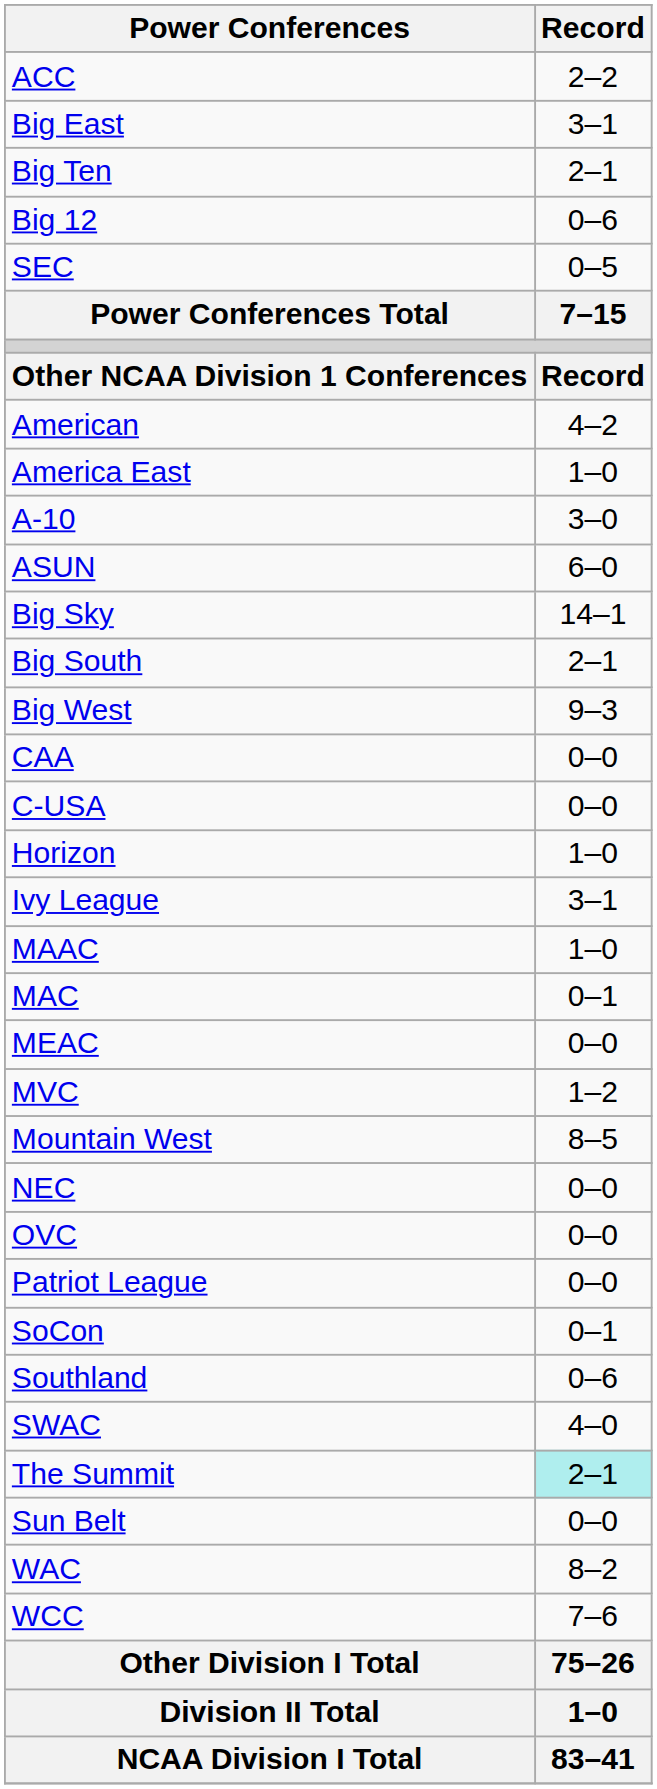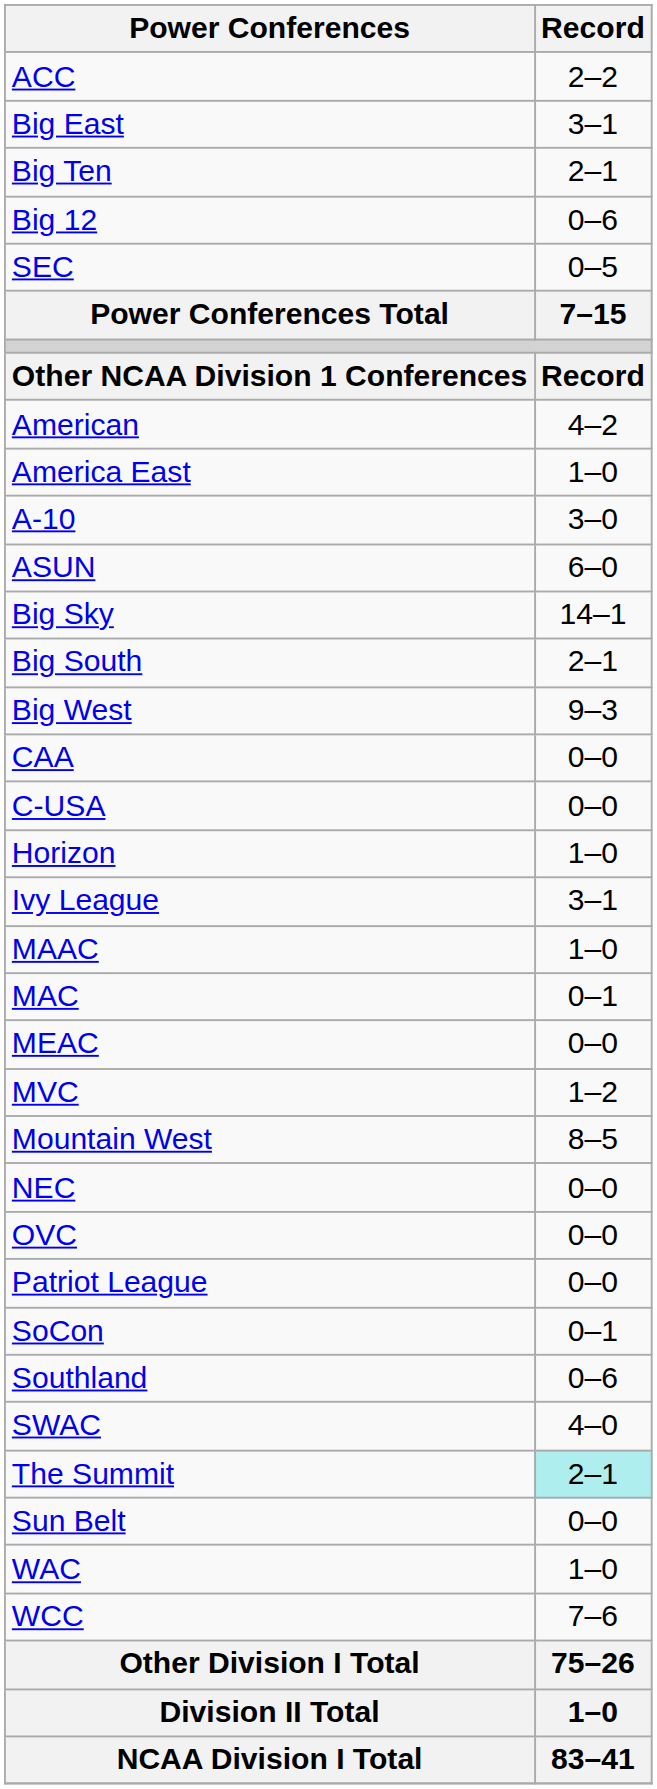 <table class="wikitable">
 <tr>
 <th>Power Conferences</th>
 <th>Record</th>
 </tr>
 <tr>
 <td><a href='#'>ACC</a></td>
 <td align=center>2–2</td>
 </tr>
 <tr>
 <td><a href='#'>Big East</a></td>
 <td align=center>3–1</td>
 </tr>
 <tr>
 <td><a href='#'>Big Ten</a></td>
 <td align=center>2–1</td>
 </tr>
 <tr>
 <td><a href='#'>Big 12</a></td>
 <td align=center>0–6</td>
 </tr>
 <tr>
 <td><a href='#'>SEC</a></td>
 <td align=center>0–5</td>
 </tr>
 <tr>
 <th>Power Conferences Total</th>
 <th>7–15</th>
 </tr>
 <tr>
 <th colspan="2" style="background:lightgrey;"></th>
 </tr>
 <tr>
 <th>Other NCAA Division 1 Conferences</th>
 <th>Record</th>
 </tr>
 <tr>
 <td><a href='#'>American</a></td>
 <td align=center>4–2</td>
 </tr>
 <tr>
 <td><a href='#'>America East</a></td>
 <td align=center>1–0</td>
 </tr>
 <tr>
 <td><a href='#'>A-10</a></td>
 <td align=center>3–0</td>
 </tr>
 <tr>
 <td><a href='#'>ASUN</a></td>
 <td align=center>6–0</td>
 </tr>
 <tr>
 <td><a href='#'>Big Sky</a></td>
 <td align=center>14–1</td>
 </tr>
 <tr>
 <td><a href='#'>Big South</a></td>
 <td align=center>2–1</td>
 </tr>
 <tr>
 <td><a href='#'>Big West</a></td>
 <td align=center>9–3</td>
 </tr>
 <tr>
 <td><a href='#'>CAA</a></td>
 <td align=center>0–0</td>
 </tr>
 <tr>
 <td><a href='#'>C-USA</a></td>
 <td align=center>0–0</td>
 </tr>
 <tr>
 <td><a href='#'>Horizon</a></td>
 <td align=center>1–0</td>
 </tr>
 <tr>
 <td><a href='#'>Ivy League</a></td>
 <td align=center>3–1</td>
 </tr>
 <tr>
 <td><a href='#'>MAAC</a></td>
 <td align=center>1–0</td>
 </tr>
 <tr>
 <td><a href='#'>MAC</a></td>
 <td align=center>0–1</td>
 </tr>
 <tr>
 <td><a href='#'>MEAC</a></td>
 <td align=center>0–0</td>
 </tr>
 <tr>
 <td><a href='#'>MVC</a></td>
 <td align=center>1–2</td>
 </tr>
 <tr>
 <td><a href='#'>Mountain West</a></td>
 <td align=center>8–5</td>
 </tr>
 <tr>
 <td><a href='#'>NEC</a></td>
 <td align=center>0–0</td>
 </tr>
 <tr>
 <td><a href='#'>OVC</a></td>
 <td align=center>0–0</td>
 </tr>
 <tr>
 <td><a href='#'>Patriot League</a></td>
 <td align=center>0–0</td>
 </tr>
 <tr>
 <td><a href='#'>SoCon</a></td>
 <td align=center>0–1</td>
 </tr>
 <tr>
 <td><a href='#'>Southland</a></td>
 <td align=center>0–6</td>
 </tr>
 <tr>
 <td><a href='#'>SWAC</a></td>
 <td align=center>4–0</td>
 </tr>
 <tr>
 <td><a href='#'>The Summit</a></td>
 <td align=center style="background: paleturquoise;">2–1</td>
 </tr>
 <tr>
 <td><a href='#'>Sun Belt</a></td>
 <td align=center>0–0</td>
 </tr>
 <tr>
 <td><a href='#'>WAC</a></td>
-<td align=center>8–2</td>
+<td align=center>1–0</td>
 </tr>
 <tr>
 <td><a href='#'>WCC</a></td>
 <td align=center>7–6</td>
 </tr>
 <tr>
 <th>Other Division I Total</th>
 <th>75–26</th>
 </tr>
 <tr>
 <th>Division II Total</th>
 <th>1–0</th>
 </tr>
 <tr>
 <th>NCAA Division I Total</th>
 <th>83–41</th>
 </tr>
 <tr>
 </tr>
 </table>
